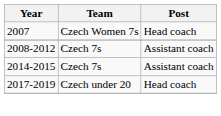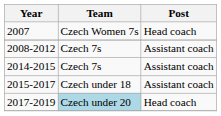 <table class="wikitable">
 <tr>
 <th>Year</th>
 <th>Team</th>
 <th>Post</th>
 </tr>
 <tr>
 <td>2007</td>
 <td>Czech Women 7s</td>
 <td>Head coach</td>
 </tr>
 <tr>
 </tr>
 <tr>
 <td>2008-2012</td>
 <td>Czech 7s</td>
 <td>Assistant coach</td>
 </tr>
 <tr>
 <td>2014-2015</td>
 <td>Czech 7s</td>
 <td>Assistant coach</td>
 </tr>
 <tr>
+<td>2015-2017</td>
+<td>Czech under 18</td>
+<td>Assistant coach</td>
+</tr>
+<tr>
 <td>2017-2019</td>
-<td>Czech under 20</td>
+<td style="background: lightblue;">Czech under 20</td>
 <td>Head coach</td>
 </tr>
 <tr>
 </tr>
 </table>
